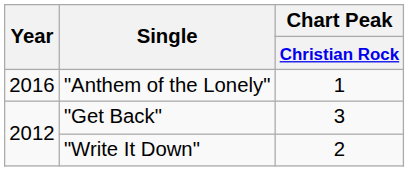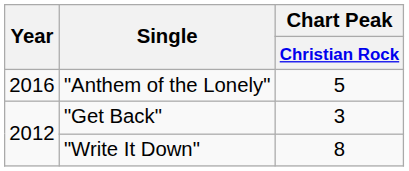 <table class="wikitable">
 <tr>
 <th rowspan="2">Year</th>
 <th rowspan="2">Single</th>
 <th colspan="1">Chart Peak</th>
 </tr>
 <tr>
 <th><small><a href='#'>Christian Rock</a></small></th>
 </tr>
 <tr>
 <td>2016</td>
 <td>"Anthem of the Lonely"</td>
-<td style="text-align:center;">1</td>
+<td style="text-align:center;">5</td>
 </tr>
 <tr>
 <td rowspan="2">2012</td>
 <td>"Get Back"</td>
 <td style="text-align:center;">3</td>
 </tr>
 <tr>
 <td>"Write It Down"</td>
-<td style="text-align:center;">2</td>
+<td style="text-align:center;">8</td>
 </tr>
 </table>
